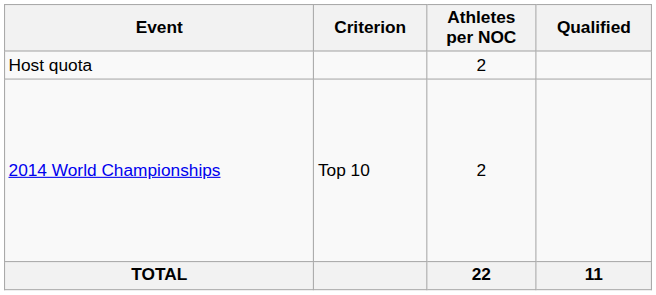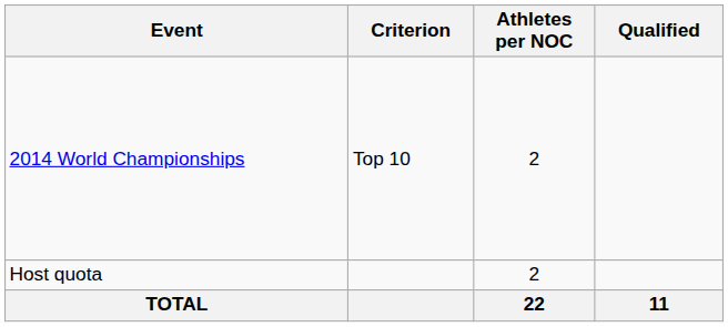 <table class="wikitable" width=600>
 <tr>
 <th>Event</th>
 <th>Criterion</th>
 <th>Athletes<br>per NOC</th>
 <th>Qualified</th>
 </tr>
 <tr>
+<td><a href='#'>2014 World Championships</a></td>
+<td>Top 10</td>
+<td align=center>2</td>
+<td><br><br><br><br><br><br><br><br><br></td>
+</tr>
+<tr>
 <td>Host quota</td>
 <td></td>
 <td align=center>2</td>
 <td></td>
-</tr>
-<tr>
-<td><a href='#'>2014 World Championships</a></td>
-<td>Top 10</td>
-<td align=center>2</td>
-<td><br><br><br><br><br><br><br><br><br></td>
 </tr>
 <tr>
 <th colspan="1">TOTAL</th>
 <th></th>
 <th>22</th>
 <th>11</th>
 </tr>
 </table>
